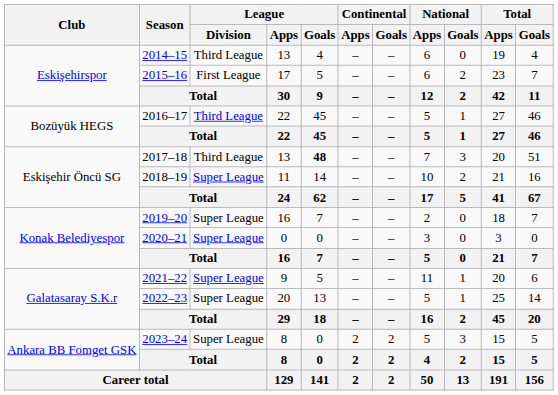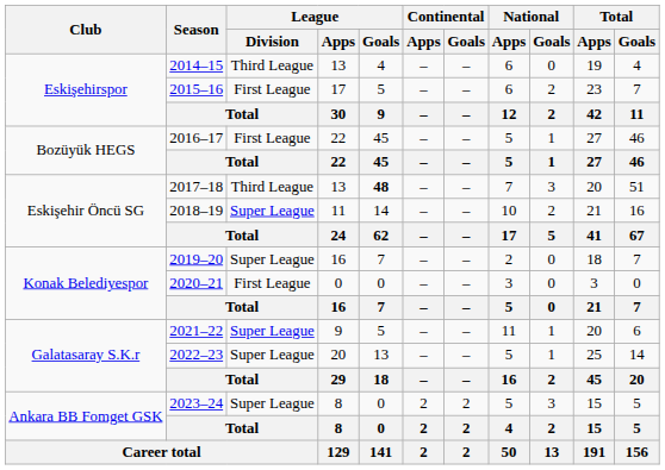 <table class="wikitable" style="text-align: center;">
 <tr>
 <th rowspan="2">Club</th>
 <th rowspan="2">Season</th>
 <th colspan="3">League</th>
 <th colspan="2">Continental</th>
 <th colspan="2">National</th>
 <th colspan="2">Total</th>
 </tr>
 <tr>
 <th>Division</th>
 <th>Apps</th>
 <th>Goals</th>
 <th>Apps</th>
 <th>Goals</th>
 <th>Apps</th>
 <th>Goals</th>
 <th>Apps</th>
 <th>Goals</th>
 </tr>
 <tr>
 <td rowspan=3><a href='#'>Eskişehirspor</a></td>
 <td><a href='#'>2014–15</a></td>
 <td>Third League</td>
 <td>13</td>
 <td>4</td>
 <td>–</td>
 <td>–</td>
 <td>6</td>
 <td>0</td>
 <td>19</td>
 <td>4</td>
 </tr>
 <tr>
 <td><a href='#'>2015–16</a></td>
 <td>First League</td>
 <td>17</td>
 <td>5</td>
 <td>–</td>
 <td>–</td>
 <td>6</td>
 <td>2</td>
 <td>23</td>
 <td>7</td>
 </tr>
 <tr>
 <th colspan=2>Total</th>
 <th>30</th>
 <th>9</th>
 <th>–</th>
 <th>–</th>
 <th>12</th>
 <th>2</th>
 <th>42</th>
 <th>11</th>
 </tr>
 <tr>
 <td rowspan=2>Bozüyük HEGS</td>
 <td>2016–17</td>
-<td><a href='#'>Third League</a></td>
+<td>First League</td>
 <td>22</td>
 <td>45</td>
 <td>–</td>
 <td>–</td>
 <td>5</td>
 <td>1</td>
 <td>27</td>
 <td>46</td>
 </tr>
 <tr>
 <th colspan=2>Total</th>
 <th>22</th>
 <th>45</th>
 <th>–</th>
 <th>–</th>
 <th>5</th>
 <th>1</th>
 <th>27</th>
 <th>46</th>
 </tr>
 <tr>
 <td rowspan=3>Eskişehir Öncü SG</td>
 <td>2017–18</td>
 <td>Third League</td>
 <td>13</td>
 <td><strong>48</strong></td>
 <td>–</td>
 <td>–</td>
 <td>7</td>
 <td>3</td>
 <td>20</td>
 <td>51</td>
 </tr>
 <tr>
 <td>2018–19</td>
 <td><a href='#'>Super League</a></td>
 <td>11</td>
 <td>14</td>
 <td>–</td>
 <td>–</td>
 <td>10</td>
 <td>2</td>
 <td>21</td>
 <td>16</td>
 </tr>
 <tr>
 <th colspan=2>Total</th>
 <th>24</th>
 <th>62</th>
 <th>–</th>
 <th>–</th>
 <th>17</th>
 <th>5</th>
 <th>41</th>
 <th>67</th>
 </tr>
 <tr>
 <td rowspan=3><a href='#'>Konak Belediyespor</a></td>
 <td><a href='#'>2019–20</a></td>
 <td>Super League</td>
 <td>16</td>
 <td>7</td>
 <td>–</td>
 <td>–</td>
 <td>2</td>
 <td>0</td>
 <td>18</td>
 <td>7</td>
 </tr>
 <tr>
 <td><a href='#'>2020–21</a></td>
-<td><a href='#'>Super League</a></td>
+<td>First League</td>
 <td>0</td>
 <td>0</td>
 <td>–</td>
 <td>–</td>
 <td>3</td>
 <td>0</td>
 <td>3</td>
 <td>0</td>
 </tr>
 <tr>
 <th colspan=2>Total</th>
 <th>16</th>
 <th>7</th>
 <th>–</th>
 <th>–</th>
 <th>5</th>
 <th>0</th>
 <th>21</th>
 <th>7</th>
 </tr>
 <tr>
 <td rowspan=3><a href='#'>Galatasaray S.K.r</a></td>
 <td><a href='#'>2021–22</a></td>
 <td><a href='#'>Super League</a></td>
 <td>9</td>
 <td>5</td>
 <td>–</td>
 <td>–</td>
 <td>11</td>
 <td>1</td>
 <td>20</td>
 <td>6</td>
 </tr>
 <tr>
 <td><a href='#'>2022–23</a></td>
 <td>Super League</td>
 <td>20</td>
 <td>13</td>
 <td>–</td>
 <td>–</td>
 <td>5</td>
 <td>1</td>
 <td>25</td>
 <td>14</td>
 </tr>
 <tr>
 <th colspan=2>Total</th>
 <th>29</th>
 <th>18</th>
 <th>–</th>
 <th>–</th>
 <th>16</th>
 <th>2</th>
 <th>45</th>
 <th>20</th>
 </tr>
 <tr>
 <td rowspan=2><a href='#'>Ankara BB Fomget GSK</a></td>
 <td><a href='#'>2023–24</a></td>
 <td>Super League</td>
 <td>8</td>
 <td>0</td>
 <td>2</td>
 <td>2</td>
 <td>5</td>
 <td>3</td>
 <td>15</td>
 <td>5</td>
 </tr>
 <tr>
 <th colspan=2>Total</th>
 <th>8</th>
 <th>0</th>
 <th>2</th>
 <th>2</th>
 <th>4</th>
 <th>2</th>
 <th>15</th>
 <th>5</th>
 </tr>
 <tr>
 <th colspan=3>Career total</th>
 <th>129</th>
 <th>141</th>
 <th>2</th>
 <th>2</th>
 <th>50</th>
 <th>13</th>
 <th>191</th>
 <th>156</th>
 </tr>
 </table>
